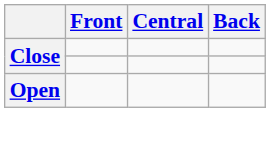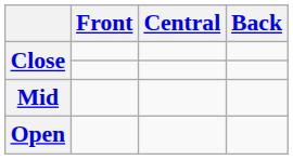 <table class="wikitable" style="text-align:center;">
 <tr>
 <th></th>
 <th><a href='#'>Front</a></th>
 <th><a href='#'>Central</a></th>
 <th><a href='#'>Back</a></th>
 </tr>
 <tr>
 <th rowspan="2"><a href='#'>Close</a></th>
 <td></td>
 <td></td>
 <td></td>
 </tr>
 <tr>
 <td></td>
 <td></td>
 <td></td>
 </tr>
 <tr>
+<th><a href='#'>Mid</a></th>
+<td></td>
+<td></td>
+<td></td>
+</tr>
+<tr>
 <th><a href='#'>Open</a></th>
 <td></td>
 <td></td>
 <td></td>
 </tr>
 </table>
